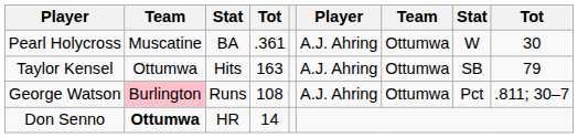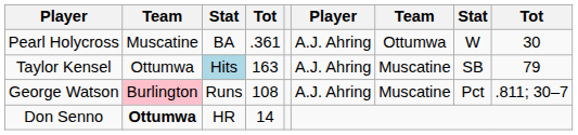 <table class="wikitable" style="text-align:center">
 <tr>
 <th>Player</th>
 <th>Team</th>
 <th>Stat</th>
 <th>Tot</th>
 <th></th>
 <th>Player</th>
 <th>Team</th>
 <th>Stat</th>
 <th>Tot</th>
 </tr>
 <tr>
 <td>Pearl Holycross</td>
 <td>Muscatine</td>
 <td>BA</td>
 <td>.361</td>
 <td></td>
 <td>A.J. Ahring</td>
 <td>Ottumwa</td>
 <td>W</td>
 <td>30</td>
 </tr>
 <tr>
 <td>Taylor Kensel</td>
 <td>Ottumwa</td>
-<td>Hits</td>
+<td style="background: lightblue;">Hits</td>
 <td>163</td>
 <td></td>
 <td>A.J. Ahring</td>
-<td>Ottumwa</td>
+<td>Muscatine</td>
 <td>SB</td>
 <td>79</td>
 </tr>
 <tr>
 <td>George Watson</td>
 <td style="background: pink;">Burlington</td>
 <td>Runs</td>
 <td>108</td>
 <td></td>
 <td>A.J. Ahring</td>
-<td>Ottumwa</td>
+<td>Muscatine</td>
 <td>Pct</td>
 <td>.811; 30–7</td>
 </tr>
 <tr>
 <td>Don Senno</td>
 <td><strong>Ottumwa</strong></td>
 <td>HR</td>
 <td>14</td>
 <td></td>
 </tr>
 </table>
